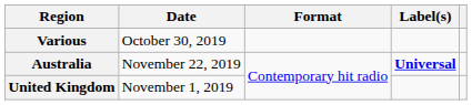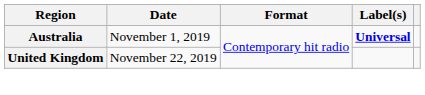 <table class="wikitable plainrowheaders">
 <tr>
 <th scope="col">Region</th>
 <th scope="col">Date</th>
 <th scope="col">Format</th>
 <th scope="col">Label(s)</th>
 <th scope="col"></th>
 </tr>
 <tr>
-<th scope="row">Various</th>
-<td>October 30, 2019</td>
-<td></td>
-<td></td>
-<td></td>
-</tr>
-<tr>
 <th scope="row">Australia</th>
-<td>November 22, 2019</td>
+<td>November 1, 2019</td>
 <td rowspan="2"><a href='#'>Contemporary hit radio</a></td>
 <td><strong><a href='#'>Universal</a></strong></td>
 <td></td>
 </tr>
 <tr>
 <th scope="row">United Kingdom</th>
-<td>November 1, 2019</td>
+<td>November 22, 2019</td>
 <td></td>
 <td></td>
 </tr>
 </table>
